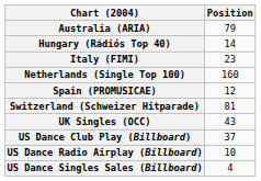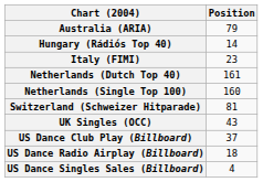 <table class="wikitable sortable plainrowheaders" style="text-align:center">
 <tr>
 <th scope="col">Chart (2004)</th>
 <th scope="col">Position</th>
 </tr>
 <tr>
 <th scope="row">Australia (ARIA)</th>
 <td>79</td>
 </tr>
 <tr>
 <th scope="row">Hungary (Rádiós Top 40)</th>
 <td>14</td>
 </tr>
 <tr>
 <th scope="row">Italy (FIMI)</th>
 <td>23</td>
 </tr>
 <tr>
+<th scope="row">Netherlands (Dutch Top 40)</th>
+<td>161</td>
+</tr>
+<tr>
 <th scope="row">Netherlands (Single Top 100)</th>
 <td>160</td>
-</tr>
-<tr>
-<th scope="row">Spain (PROMUSICAE)</th>
-<td>12</td>
 </tr>
 <tr>
 <th scope="row">Switzerland (Schweizer Hitparade)</th>
 <td>81</td>
 </tr>
 <tr>
 <th scope="row">UK Singles (OCC)</th>
 <td>43</td>
 </tr>
 <tr>
 <th scope="row">US Dance Club Play (<em>Billboard</em>)</th>
 <td>37</td>
 </tr>
 <tr>
 <th scope="row">US Dance Radio Airplay (<em>Billboard</em>)</th>
-<td>10</td>
+<td>18</td>
 </tr>
 <tr>
 <th scope="row">US Dance Singles Sales (<em>Billboard</em>)</th>
 <td>4</td>
 </tr>
 </table>
